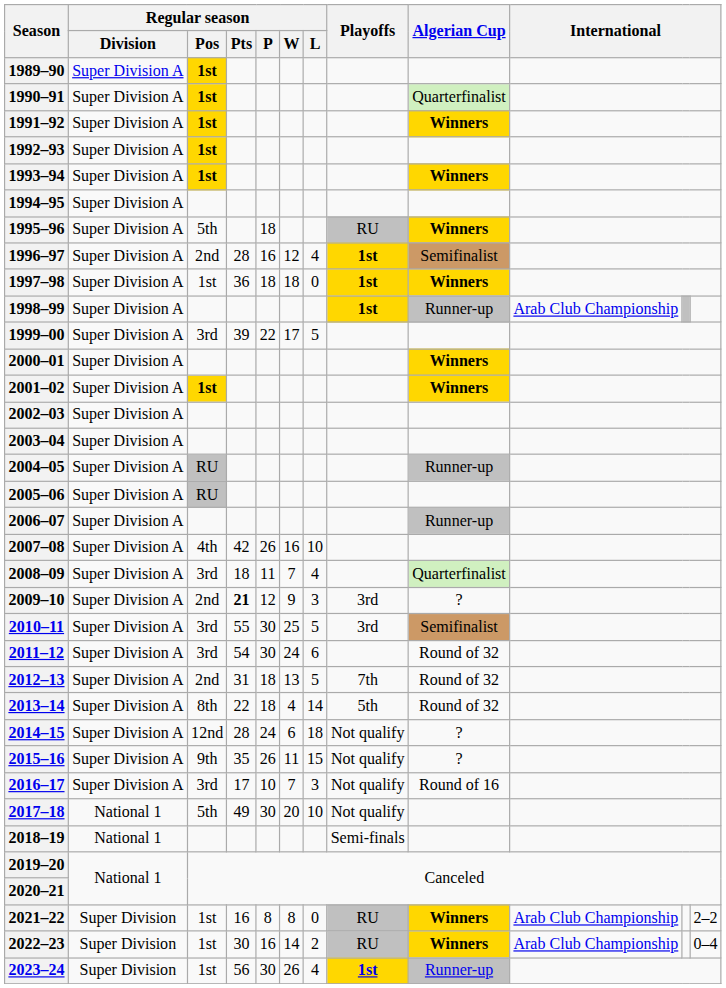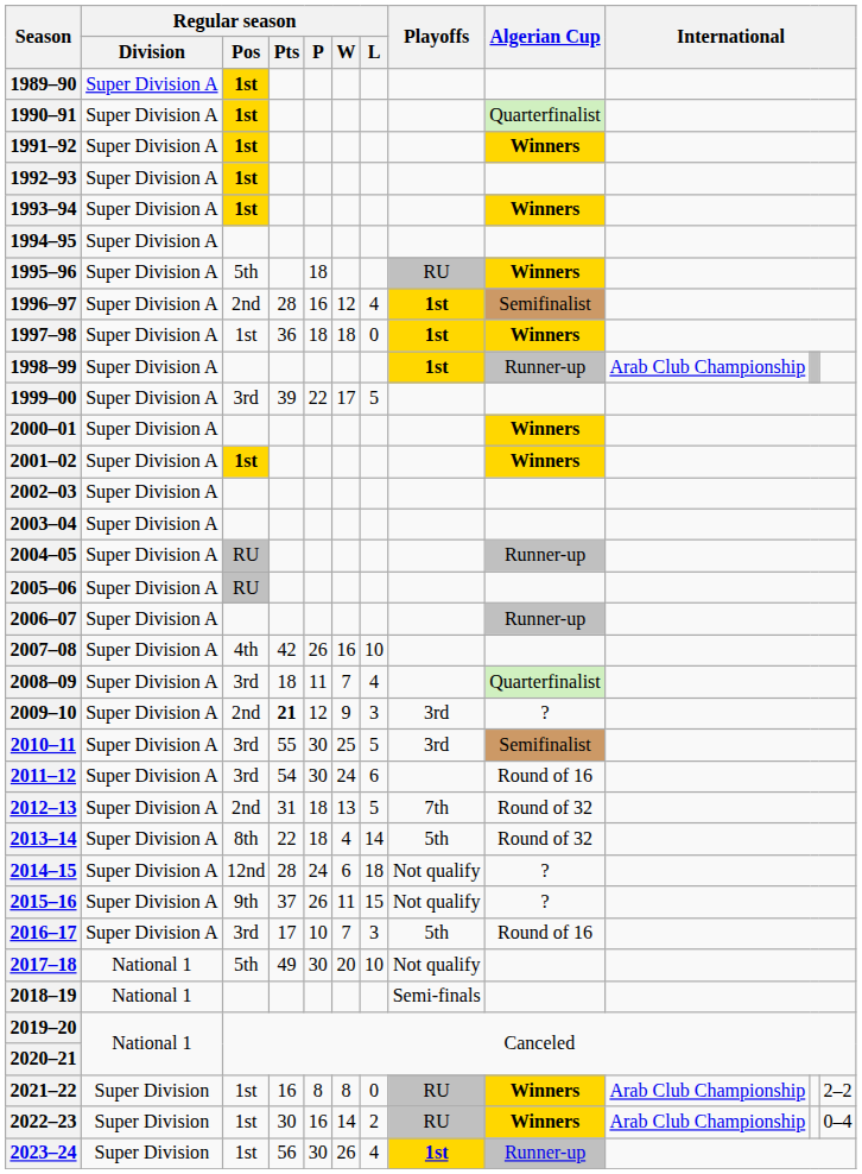 <table class="wikitable" style="font-size:85%; text-align:center">
 <tr>
 <th rowspan=2>Season</th>
 <th colspan=6>Regular season</th>
 <th rowspan=2>Playoffs</th>
 <th rowspan=2><a href='#'>Algerian Cup</a></th>
 <th rowspan=2 colspan=3>International</th>
 </tr>
 <tr>
 <th>Division</th>
 <th>Pos</th>
 <th>Pts</th>
 <th>P</th>
 <th>W</th>
 <th>L</th>
 </tr>
 <tr>
 <th>1989–90</th>
 <td><a href='#'>Super Division A</a></td>
 <td bgcolor=gold><strong>1st</strong></td>
 <td></td>
 <td></td>
 <td></td>
 <td></td>
 <td></td>
 <td></td>
 <td colspan=3></td>
 </tr>
 <tr>
 <th>1990–91</th>
 <td>Super Division A</td>
 <td bgcolor=gold><strong>1st</strong></td>
 <td></td>
 <td></td>
 <td></td>
 <td></td>
 <td></td>
 <td align=center bgcolor=#D0F0C0>Quarterfinalist</td>
 <td colspan=3></td>
 </tr>
 <tr>
 <th>1991–92</th>
 <td>Super Division A</td>
 <td bgcolor=gold><strong>1st</strong></td>
 <td></td>
 <td></td>
 <td></td>
 <td></td>
 <td></td>
 <td align=center bgcolor=gold><strong>Winners</strong></td>
 <td colspan=3></td>
 </tr>
 <tr>
 <th>1992–93</th>
 <td>Super Division A</td>
 <td bgcolor=gold><strong>1st</strong></td>
 <td></td>
 <td></td>
 <td></td>
 <td></td>
 <td></td>
 <td></td>
 <td colspan=3></td>
 </tr>
 <tr>
 <th>1993–94</th>
 <td>Super Division A</td>
 <td bgcolor=gold><strong>1st</strong></td>
 <td></td>
 <td></td>
 <td></td>
 <td></td>
 <td></td>
 <td align=center bgcolor=gold><strong>Winners</strong></td>
 <td colspan=3></td>
 </tr>
 <tr>
 <th>1994–95</th>
 <td>Super Division A</td>
 <td></td>
 <td></td>
 <td></td>
 <td></td>
 <td></td>
 <td></td>
 <td></td>
 <td colspan=3></td>
 </tr>
 <tr>
 <th>1995–96</th>
 <td>Super Division A</td>
 <td>5th</td>
 <td></td>
 <td>18</td>
 <td></td>
 <td></td>
 <td bgcolor=silver>RU</td>
 <td align=center bgcolor=gold><strong>Winners</strong></td>
 <td colspan=3></td>
 </tr>
 <tr>
 <th>1996–97</th>
 <td>Super Division A</td>
 <td>2nd</td>
 <td>28</td>
 <td>16</td>
 <td>12</td>
 <td>4</td>
 <td bgcolor=gold><strong>1st</strong></td>
 <td align=center bgcolor=#cc9966>Semifinalist</td>
 <td colspan=3></td>
 </tr>
 <tr>
 <th>1997–98</th>
 <td>Super Division A</td>
 <td>1st</td>
 <td>36</td>
 <td>18</td>
 <td>18</td>
 <td>0</td>
 <td bgcolor=gold><strong>1st</strong></td>
 <td align=center bgcolor=gold><strong>Winners</strong></td>
 <td colspan=3></td>
 </tr>
 <tr>
 <th>1998–99</th>
 <td>Super Division A</td>
 <td></td>
 <td></td>
 <td></td>
 <td></td>
 <td></td>
 <td bgcolor=gold><strong>1st</strong></td>
 <td align=center bgcolor=silver>Runner-up</td>
 <td><a href='#'>Arab Club Championship</a></td>
 <td bgcolor=silver></td>
 <td></td>
 </tr>
 <tr>
 <th>1999–00</th>
 <td>Super Division A</td>
 <td>3rd</td>
 <td>39</td>
 <td>22</td>
 <td>17</td>
 <td>5</td>
 <td></td>
 <td></td>
 <td colspan=3></td>
 </tr>
 <tr>
 <th>2000–01</th>
 <td>Super Division A</td>
 <td></td>
 <td></td>
 <td></td>
 <td></td>
 <td></td>
 <td></td>
 <td align=center bgcolor=gold><strong>Winners</strong></td>
 <td colspan=3></td>
 </tr>
 <tr>
 <th>2001–02</th>
 <td>Super Division A</td>
 <td bgcolor=gold><strong>1st</strong></td>
 <td></td>
 <td></td>
 <td></td>
 <td></td>
 <td></td>
 <td align=center bgcolor=gold><strong>Winners</strong></td>
 <td colspan=3></td>
 </tr>
 <tr>
 <th>2002–03</th>
 <td>Super Division A</td>
 <td></td>
 <td></td>
 <td></td>
 <td></td>
 <td></td>
 <td></td>
 <td></td>
 <td colspan=3></td>
 </tr>
 <tr>
 <th>2003–04</th>
 <td>Super Division A</td>
 <td></td>
 <td></td>
 <td></td>
 <td></td>
 <td></td>
 <td></td>
 <td></td>
 <td colspan=3></td>
 </tr>
 <tr>
 <th>2004–05</th>
 <td>Super Division A</td>
 <td bgcolor=silver>RU</td>
 <td></td>
 <td></td>
 <td></td>
 <td></td>
 <td></td>
 <td align=center bgcolor=silver>Runner-up</td>
 <td colspan=3></td>
 </tr>
 <tr>
 <th>2005–06</th>
 <td>Super Division A</td>
 <td bgcolor=silver>RU</td>
 <td></td>
 <td></td>
 <td></td>
 <td></td>
 <td></td>
 <td></td>
 <td colspan=3></td>
 </tr>
 <tr>
 <th>2006–07</th>
 <td>Super Division A</td>
 <td></td>
 <td></td>
 <td></td>
 <td></td>
 <td></td>
 <td></td>
 <td align=center bgcolor=silver>Runner-up</td>
 <td colspan=3></td>
 </tr>
 <tr>
 <th>2007–08</th>
 <td>Super Division A</td>
 <td>4th</td>
 <td>42</td>
 <td>26</td>
 <td>16</td>
 <td>10</td>
 <td></td>
 <td></td>
 <td colspan=3></td>
 </tr>
 <tr>
 <th>2008–09</th>
 <td>Super Division A</td>
 <td>3rd</td>
 <td>18</td>
 <td>11</td>
 <td>7</td>
 <td>4</td>
 <td></td>
 <td align=center bgcolor=#D0F0C0>Quarterfinalist</td>
 <td colspan=3></td>
 </tr>
 <tr>
 <th>2009–10</th>
 <td>Super Division A</td>
 <td>2nd</td>
 <td><strong>21</strong></td>
 <td>12</td>
 <td>9</td>
 <td>3</td>
 <td>3rd</td>
 <td>?</td>
 <td colspan=3></td>
 </tr>
 <tr>
 <th><a href='#'>2010–11</a></th>
 <td>Super Division A</td>
 <td>3rd</td>
 <td>55</td>
 <td>30</td>
 <td>25</td>
 <td>5</td>
 <td>3rd</td>
 <td align=center bgcolor=#cc9966>Semifinalist</td>
 <td colspan=3></td>
 </tr>
 <tr>
 <th><a href='#'>2011–12</a></th>
 <td>Super Division A</td>
 <td>3rd</td>
 <td>54</td>
 <td>30</td>
 <td>24</td>
 <td>6</td>
 <td></td>
-<td>Round of 32</td>
+<td>Round of 16</td>
 <td colspan=3></td>
 </tr>
 <tr>
 <th><a href='#'>2012–13</a></th>
 <td>Super Division A</td>
 <td>2nd</td>
 <td>31</td>
 <td>18</td>
 <td>13</td>
 <td>5</td>
 <td>7th</td>
 <td>Round of 32</td>
 <td colspan=3></td>
 </tr>
 <tr>
 <th><a href='#'>2013–14</a></th>
 <td>Super Division A</td>
 <td>8th</td>
 <td>22</td>
 <td>18</td>
 <td>4</td>
 <td>14</td>
 <td>5th</td>
 <td>Round of 32</td>
 <td colspan=3></td>
 </tr>
 <tr>
 <th><a href='#'>2014–15</a></th>
 <td>Super Division A</td>
 <td>12nd</td>
 <td>28</td>
 <td>24</td>
 <td>6</td>
 <td>18</td>
 <td>Not qualify</td>
 <td>?</td>
 <td colspan=3></td>
 </tr>
 <tr>
 <th><a href='#'>2015–16</a></th>
 <td>Super Division A</td>
 <td>9th</td>
-<td>35</td>
+<td>37</td>
 <td>26</td>
 <td>11</td>
 <td>15</td>
 <td>Not qualify</td>
 <td>?</td>
 <td colspan=3></td>
 </tr>
 <tr>
 <th><a href='#'>2016–17</a></th>
 <td>Super Division A</td>
 <td>3rd</td>
 <td>17</td>
 <td>10</td>
 <td>7</td>
 <td>3</td>
-<td>Not qualify</td>
+<td>5th</td>
 <td>Round of 16</td>
 <td colspan=3></td>
 </tr>
 <tr>
 <th><a href='#'>2017–18</a></th>
 <td>National 1</td>
 <td>5th</td>
 <td>49</td>
 <td>30</td>
 <td>20</td>
 <td>10</td>
 <td>Not qualify</td>
 <td></td>
 <td colspan=3></td>
 </tr>
 <tr>
 <th>2018–19</th>
 <td>National 1</td>
 <td></td>
 <td></td>
 <td></td>
 <td></td>
 <td></td>
 <td>Semi-finals</td>
 <td></td>
 <td colspan=3></td>
 </tr>
 <tr>
 <th>2019–20</th>
 <td rowspan="2">National 1</td>
 <td rowspan="2" colspan="11">Canceled</td>
 </tr>
 <tr>
 <th>2020–21</th>
 </tr>
 <tr>
 <th>2021–22</th>
 <td>Super Division</td>
 <td>1st</td>
 <td>16</td>
 <td>8</td>
 <td>8</td>
 <td>0</td>
 <td bgcolor=silver>RU</td>
 <td bgcolor=gold><strong>Winners</strong></td>
 <td><a href='#'>Arab Club Championship</a></td>
 <td></td>
 <td>2–2</td>
 </tr>
 <tr>
 <th>2022–23</th>
 <td>Super Division</td>
 <td>1st</td>
 <td>30</td>
 <td>16</td>
 <td>14</td>
 <td>2</td>
 <td bgcolor=silver>RU</td>
 <td bgcolor=gold><strong>Winners</strong></td>
 <td><a href='#'>Arab Club Championship</a></td>
 <td></td>
 <td>0–4</td>
 </tr>
 <tr>
 <th><a href='#'>2023–24</a></th>
 <td>Super Division</td>
 <td>1st</td>
 <td>56</td>
 <td>30</td>
 <td>26</td>
 <td>4</td>
 <td bgcolor=gold><a href='#'><strong>1st</strong></a></td>
 <td align=center bgcolor=silver><a href='#'>Runner-up</a></td>
 <td colspan=3></td>
 </tr>
 <tr>
 </tr>
 </table>
